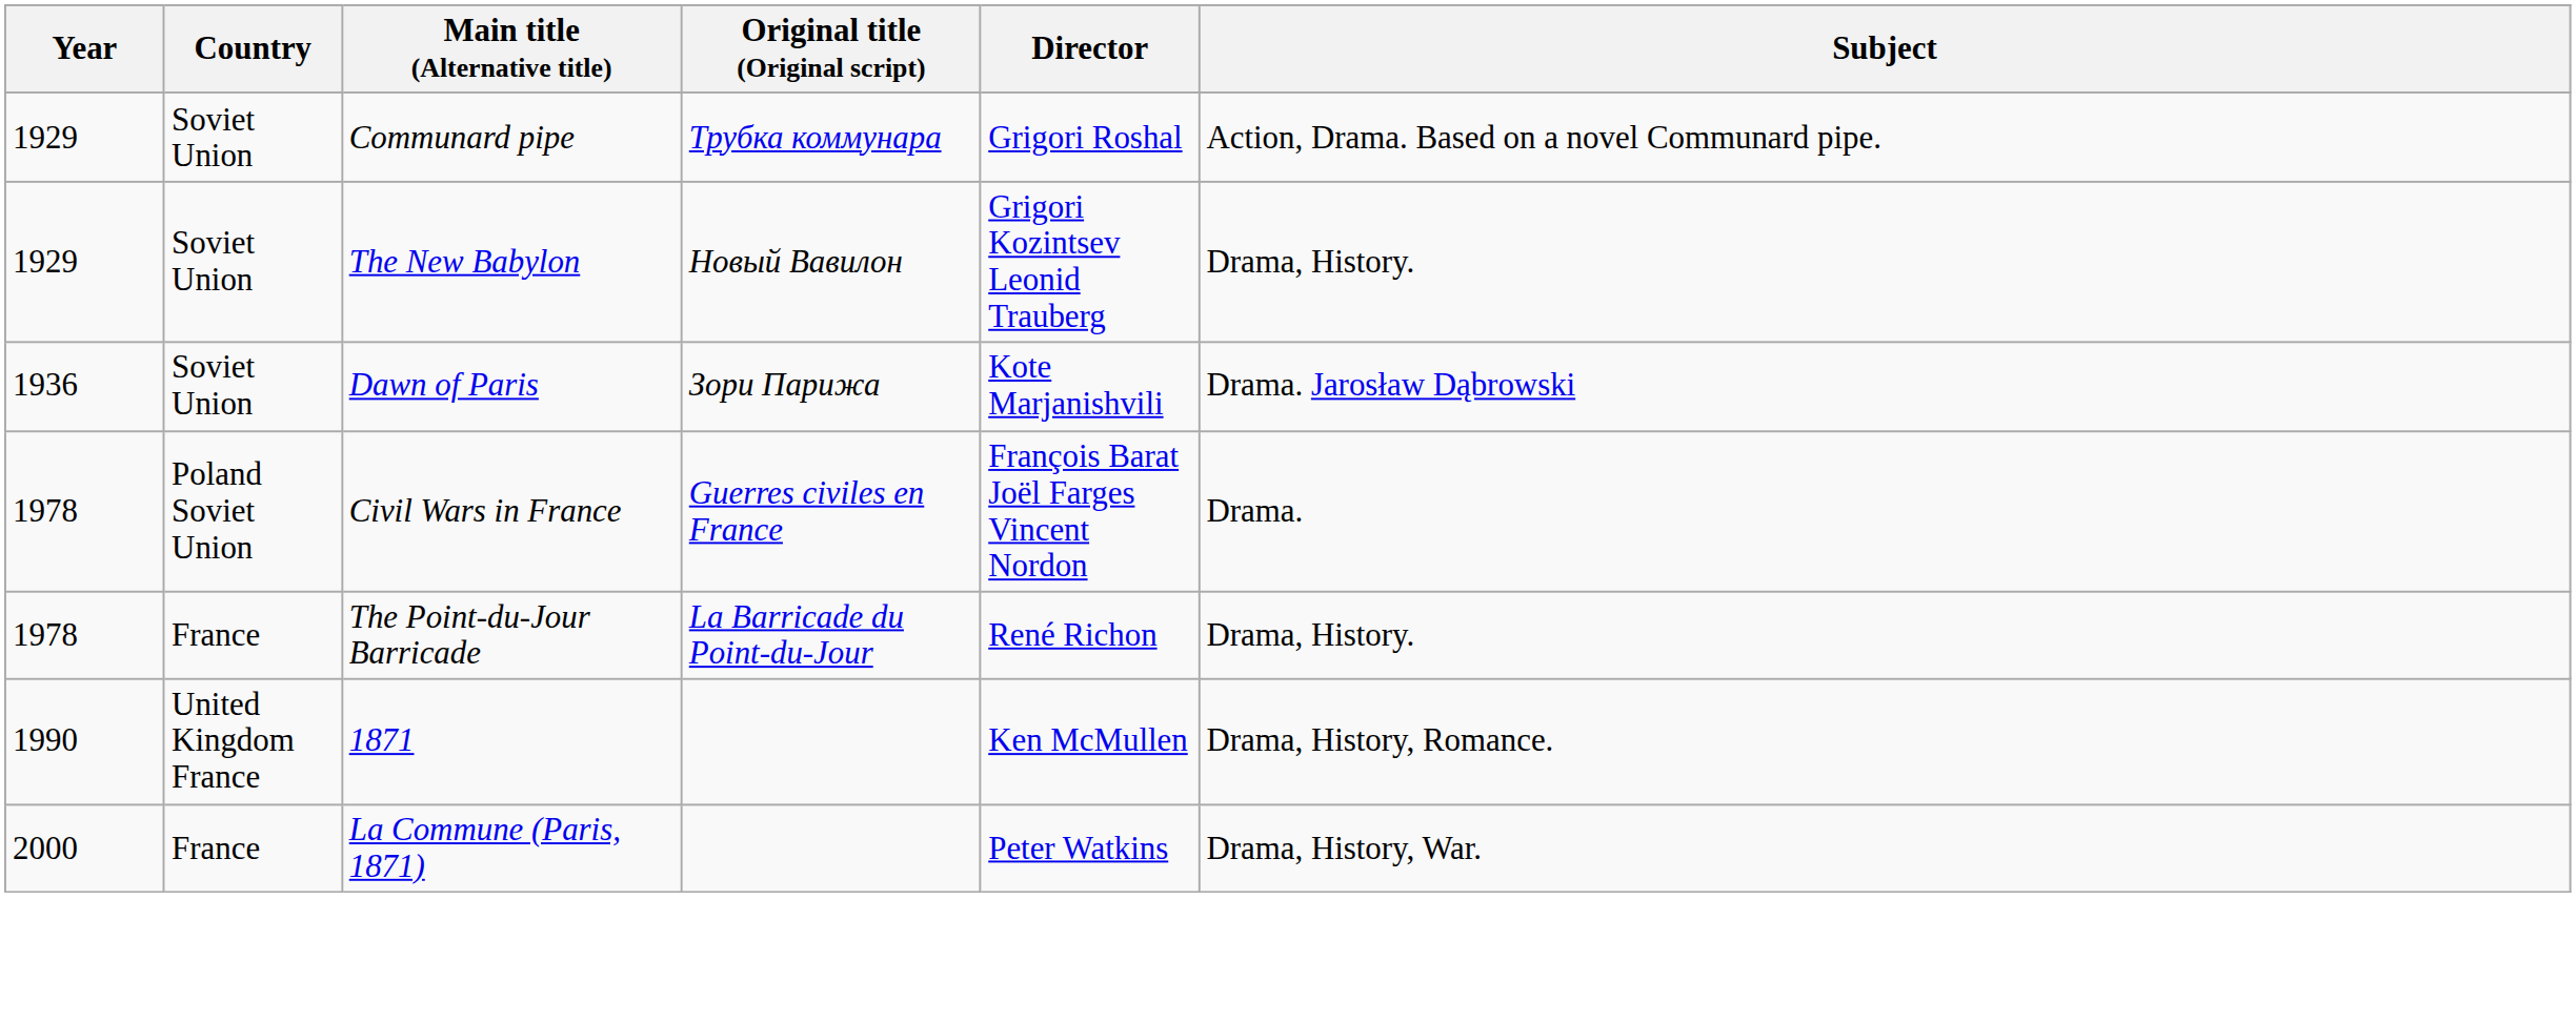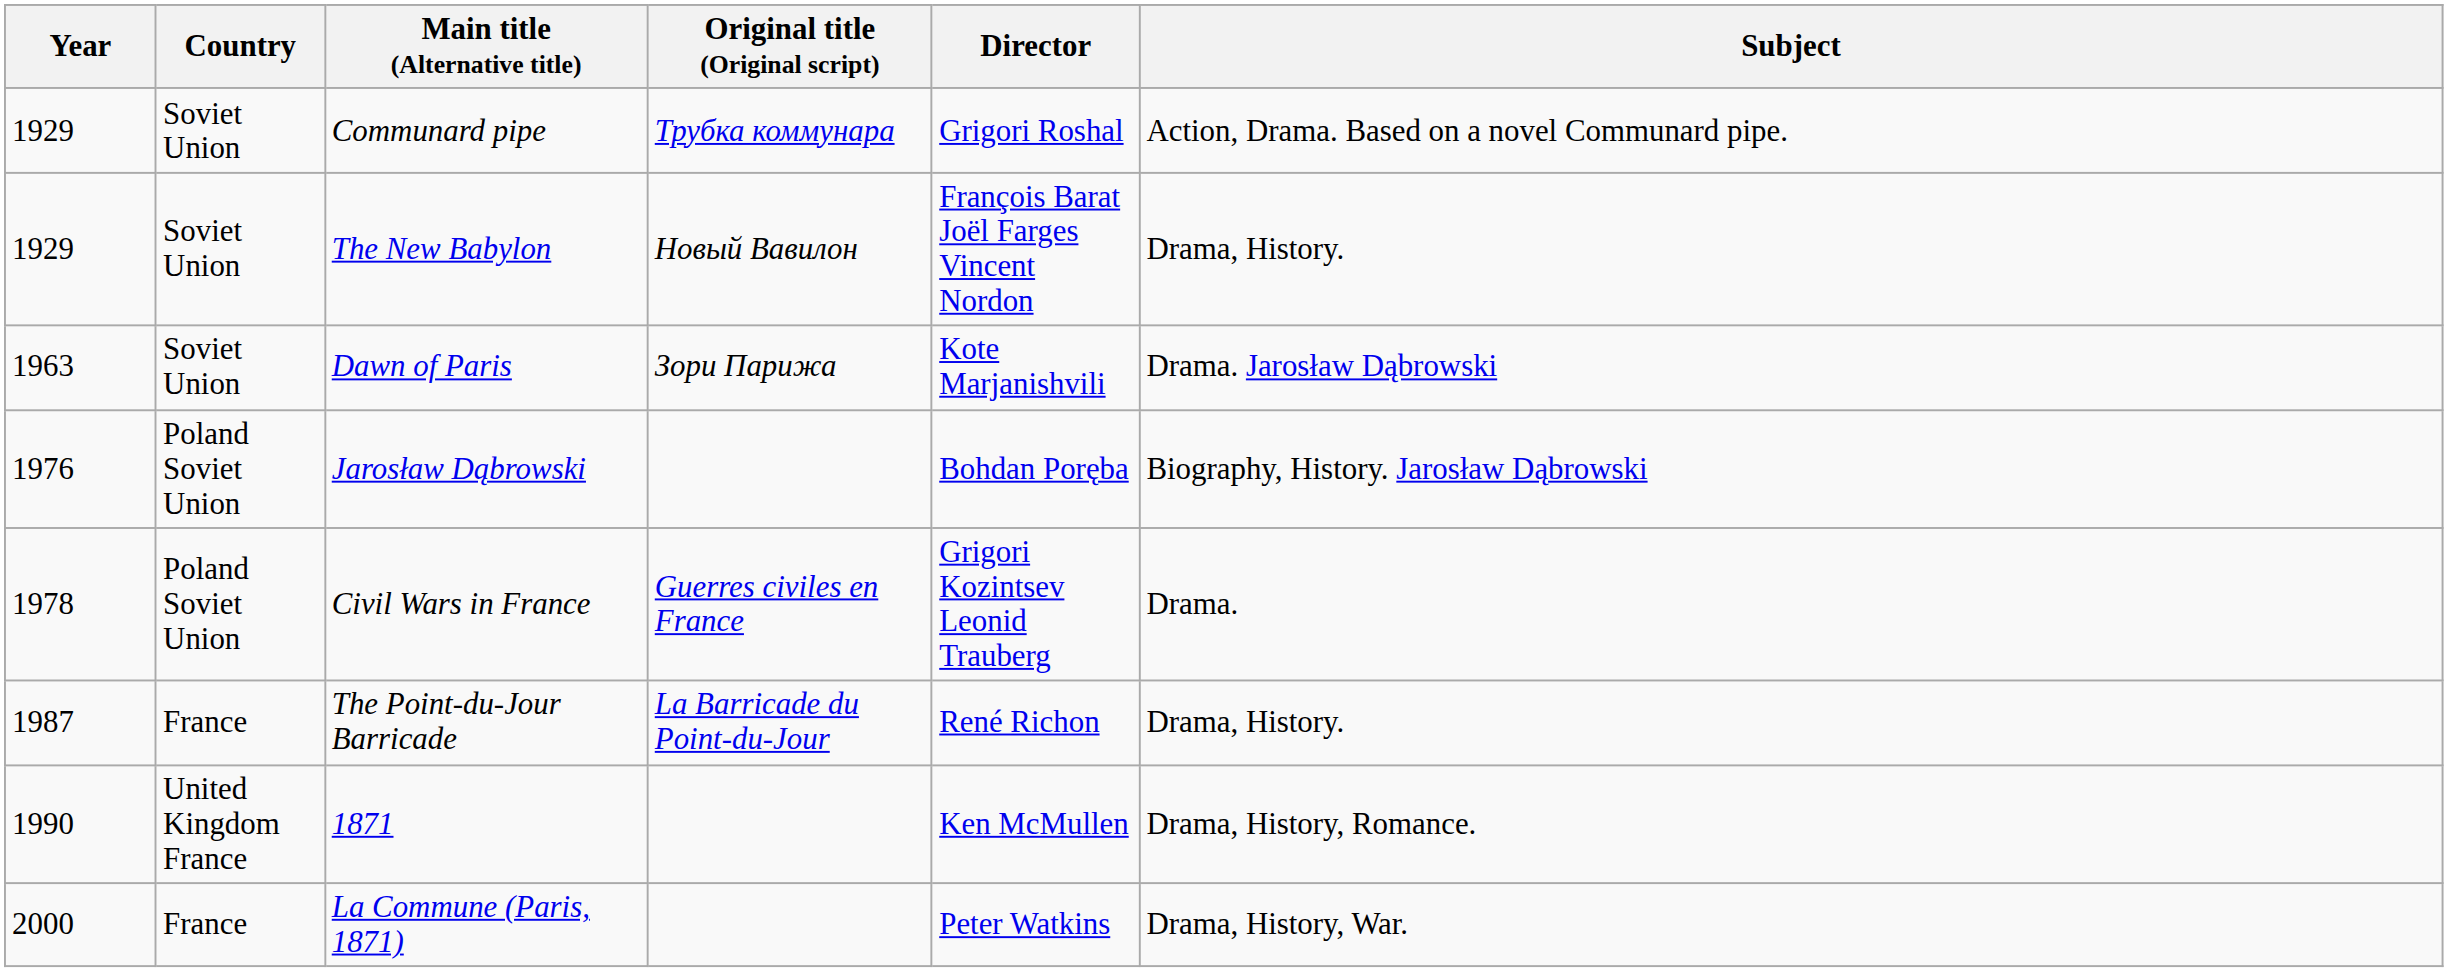 <table class="wikitable sortable" style="width:100%;">
 <tr>
 <th>Year</th>
 <th width= 80>Country</th>
 <th class="unsortable" style="width:160px;">Main title<br><small>(Alternative title)</small></th>
 <th class="unsortable" style="width:140px;">Original title<br><small>(Original script)</small></th>
 <th width=100>Director</th>
 <th class="unsortable">Subject</th>
 </tr>
 <tr>
 <td>1929</td>
 <td>Soviet Union</td>
 <td><em>Communard pipe</em></td>
 <td><em><a href='#'>Трубка коммунара</a></em></td>
 <td><a href='#'>Grigori Roshal</a></td>
 <td>Action, Drama. Based on a novel Communard pipe.</td>
 </tr>
 <tr>
 <td>1929</td>
 <td>Soviet Union</td>
 <td><em><a href='#'>The New Babylon</a></em></td>
 <td><em>Новый Вавилон</em></td>
-<td><a href='#'>Grigori Kozintsev</a><br><a href='#'>Leonid Trauberg</a></td>
+<td><a href='#'>François Barat</a><br><a href='#'>Joël Farges</a><br><a href='#'>Vincent Nordon</a></td>
 <td>Drama, History.</td>
 </tr>
 <tr>
-<td>1936</td>
+<td>1963</td>
 <td>Soviet Union</td>
 <td><em><a href='#'>Dawn of Paris</a></em></td>
 <td><em>Зори Парижа</em></td>
 <td><a href='#'>Kote Marjanishvili</a></td>
 <td>Drama. <a href='#'>Jarosław Dąbrowski</a></td>
 </tr>
 <tr>
+<td>1976</td>
+<td>Poland<br>Soviet Union</td>
+<td><em><a href='#'>Jarosław Dąbrowski</a></em></td>
+<td></td>
+<td><a href='#'>Bohdan Poręba</a></td>
+<td>Biography, History. <a href='#'>Jarosław Dąbrowski</a></td>
+</tr>
+<tr>
 <td>1978</td>
 <td>Poland<br>Soviet Union</td>
 <td><em>Civil Wars in France</em></td>
 <td><em><a href='#'>Guerres civiles en France</a></em></td>
-<td><a href='#'>François Barat</a><br><a href='#'>Joël Farges</a><br><a href='#'>Vincent Nordon</a></td>
+<td><a href='#'>Grigori Kozintsev</a><br><a href='#'>Leonid Trauberg</a></td>
 <td>Drama.</td>
 </tr>
 <tr>
-<td>1978</td>
+<td>1987</td>
 <td>France</td>
 <td><em>The Point-du-Jour Barricade</em></td>
 <td><em><a href='#'>La Barricade du Point-du-Jour</a></em></td>
 <td><a href='#'>René Richon</a></td>
 <td>Drama, History.</td>
 </tr>
 <tr>
 <td>1990</td>
 <td>United Kingdom<br>France</td>
 <td><em><a href='#'>1871</a></em></td>
 <td></td>
 <td><a href='#'>Ken McMullen</a></td>
 <td>Drama, History, Romance.</td>
 </tr>
 <tr>
 <td>2000</td>
 <td>France</td>
 <td><em><a href='#'>La Commune (Paris, 1871)</a></em></td>
 <td></td>
 <td><a href='#'>Peter Watkins</a></td>
 <td>Drama, History, War.</td>
 </tr>
 </table>
